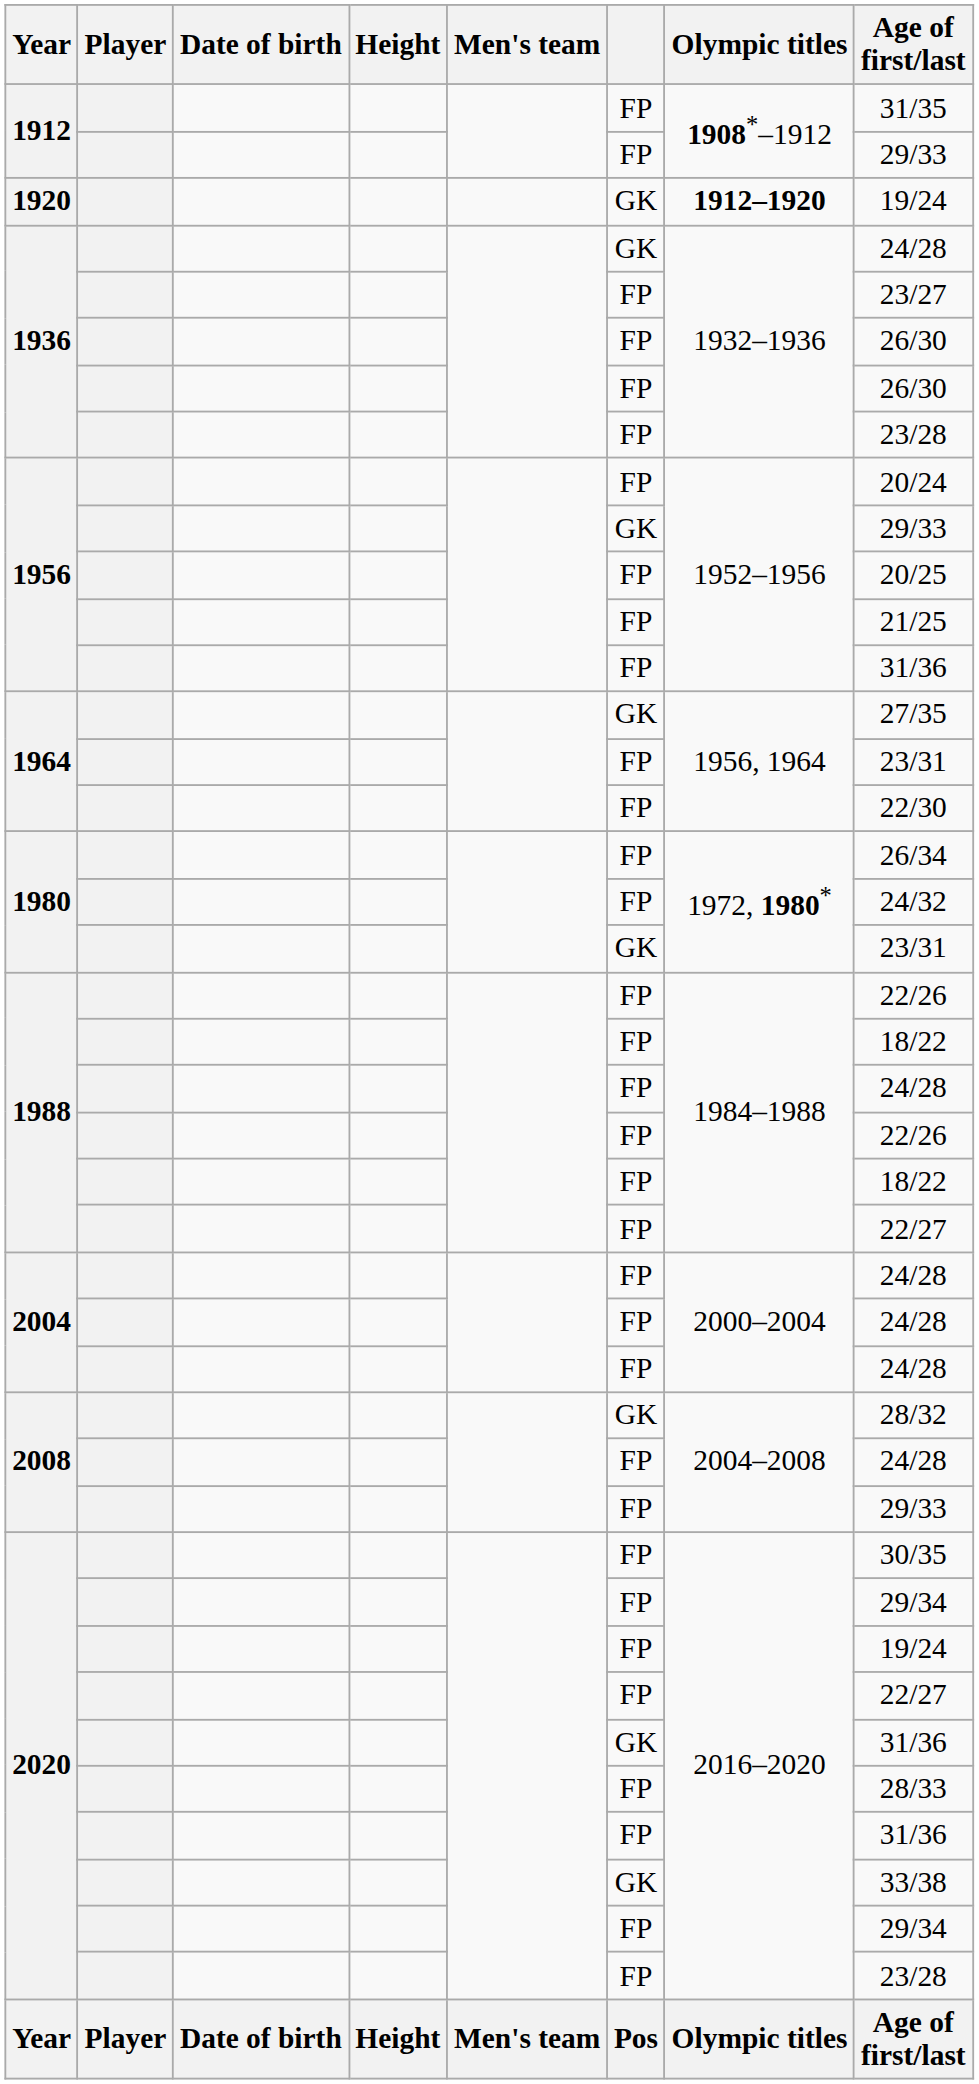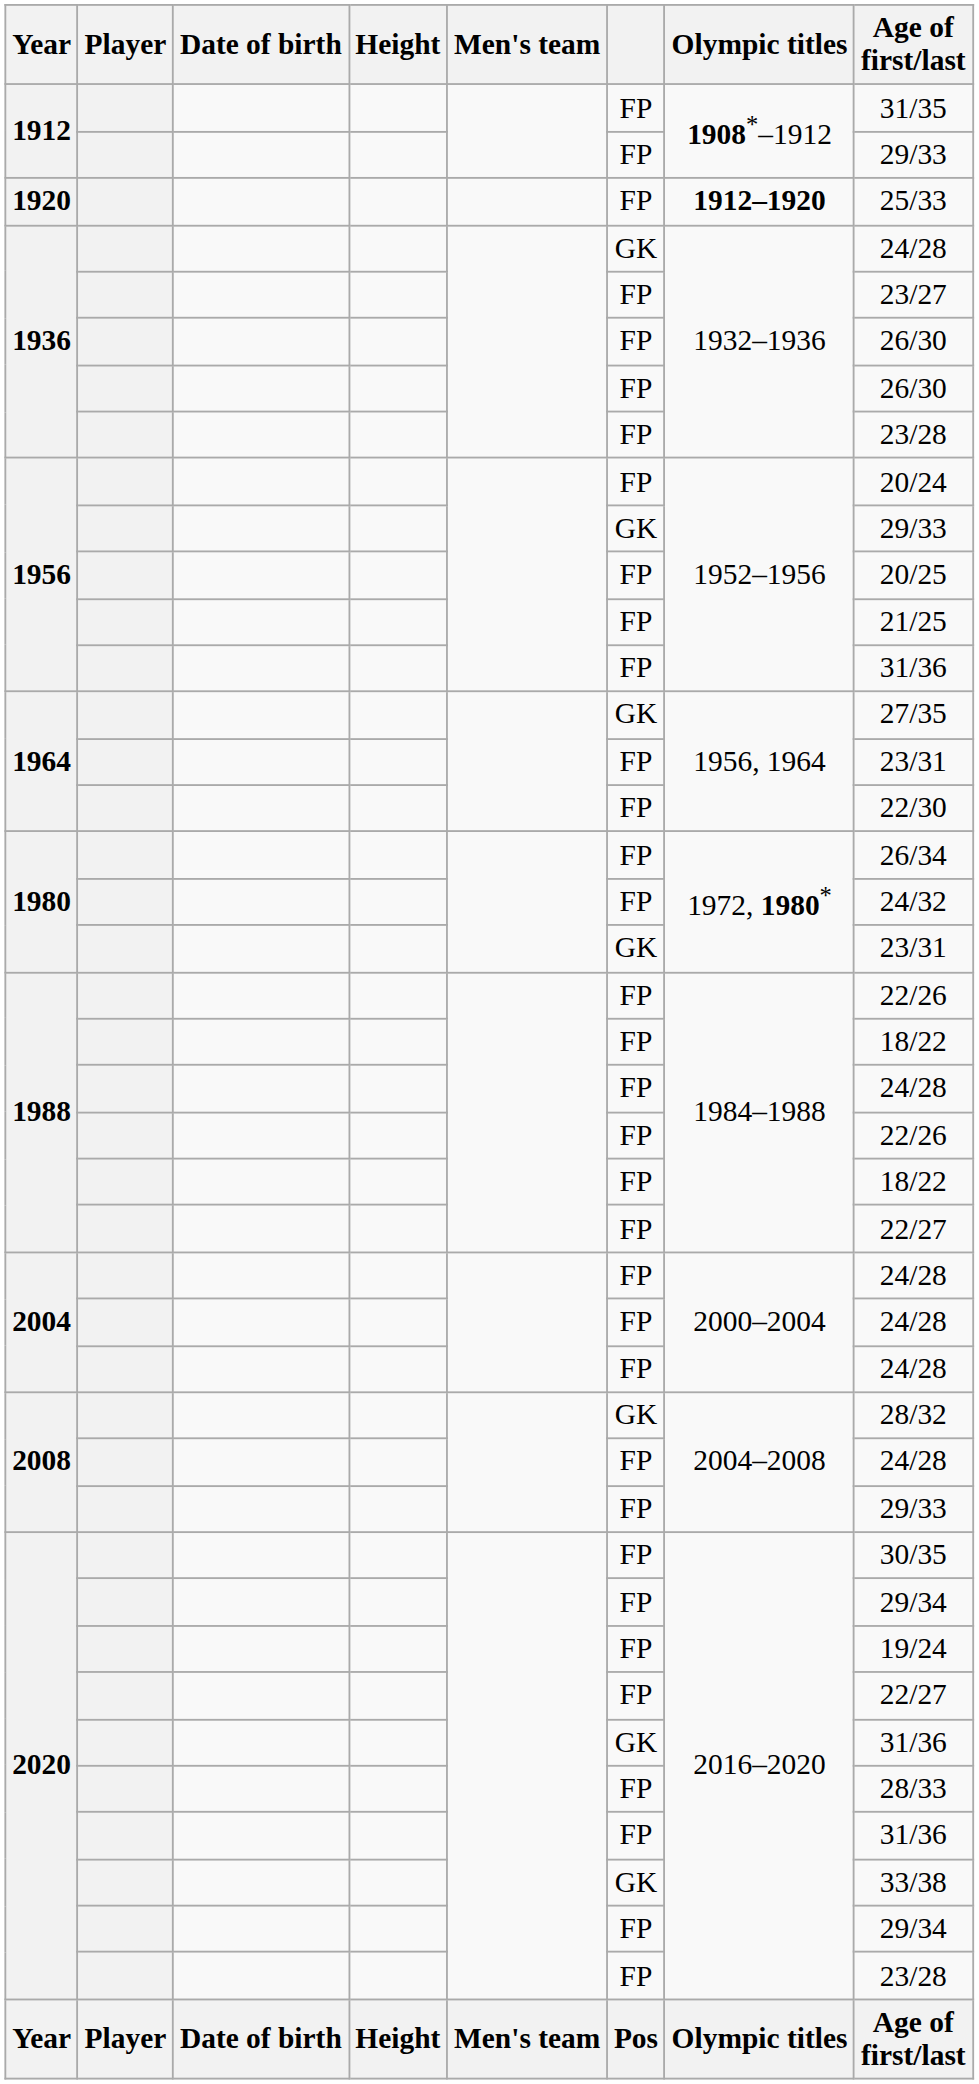 <table class="wikitable sortable plainrowheaders sticky-header" style="text-align: center; margin-left: 1em;">
 <tr>
 <th scope="col">Year</th>
 <th scope="col">Player</th>
 <th scope="col">Date of birth</th>
 <th scope="col">Height</th>
 <th scope="col">Men's team</th>
 <th scope="col"></th>
 <th scope="col">Olympic titles</th>
 <th scope="col">Age of<br>first/last</th>
 </tr>
 <tr>
 <th scope="rowgroup" rowspan="2" style="text-align: center;">1912</th>
 <th scope="row"></th>
 <td style="text-align: right;"></td>
 <td style="text-align: left;"></td>
 <td rowspan="2" style="text-align: left;"></td>
 <td>FP</td>
 <td rowspan="2"><strong>1908</strong><sup>*</sup>–1912</td>
 <td>31/35</td>
 </tr>
 <tr>
 <th scope="row"></th>
 <td style="text-align: right;"></td>
 <td style="text-align: left;"></td>
 <td>FP</td>
 <td>29/33</td>
 </tr>
 <tr>
 <th scope="row" style="text-align: center;">1920</th>
 <th scope="row"></th>
 <td style="text-align: right;"></td>
 <td style="text-align: left;"></td>
 <td style="text-align: left;"></td>
-<td>GK</td>
+<td>FP</td>
 <td><strong>1912–1920</strong></td>
-<td>19/24</td>
+<td>25/33</td>
 </tr>
 <tr>
 <th scope="rowgroup" rowspan="5" style="text-align: center;">1936</th>
 <th scope="row"></th>
 <td style="text-align: right;"></td>
 <td style="text-align: left;"></td>
 <td rowspan="5" style="text-align: left;"></td>
 <td>GK</td>
 <td rowspan="5">1932–1936</td>
 <td>24/28</td>
 </tr>
 <tr>
 <th scope="row"></th>
 <td style="text-align: right;"></td>
 <td style="text-align: left;"></td>
 <td>FP</td>
 <td>23/27</td>
 </tr>
 <tr>
 <th scope="row"></th>
 <td style="text-align: right;"></td>
 <td style="text-align: left;"></td>
 <td>FP</td>
 <td>26/30</td>
 </tr>
 <tr>
 <th scope="row"></th>
 <td style="text-align: right;"></td>
 <td style="text-align: left;"></td>
 <td>FP</td>
 <td>26/30</td>
 </tr>
 <tr>
 <th scope="row"></th>
 <td style="text-align: right;"></td>
 <td style="text-align: left;"></td>
 <td>FP</td>
 <td>23/28</td>
 </tr>
 <tr>
 <th scope="rowgroup" rowspan="5" style="text-align: center;">1956</th>
 <th scope="row"></th>
 <td style="text-align: right;"></td>
 <td style="text-align: left;"></td>
 <td rowspan="5" style="text-align: left;"></td>
 <td>FP</td>
 <td rowspan="5">1952–1956</td>
 <td>20/24</td>
 </tr>
 <tr>
 <th scope="row"></th>
 <td style="text-align: right;"></td>
 <td style="text-align: left;"></td>
 <td>GK</td>
 <td>29/33</td>
 </tr>
 <tr>
 <th scope="row"></th>
 <td style="text-align: right;"></td>
 <td style="text-align: left;"></td>
 <td>FP</td>
 <td>20/25</td>
 </tr>
 <tr>
 <th scope="row"></th>
 <td style="text-align: right;"></td>
 <td style="text-align: left;"></td>
 <td>FP</td>
 <td>21/25</td>
 </tr>
 <tr>
 <th scope="row"></th>
 <td style="text-align: right;"></td>
 <td style="text-align: left;"></td>
 <td>FP</td>
 <td>31/36</td>
 </tr>
 <tr>
 <th scope="rowgroup" rowspan="3" style="text-align: center;">1964</th>
 <th scope="row"></th>
 <td style="text-align: right;"></td>
 <td style="text-align: left;"></td>
 <td rowspan="3" style="text-align: left;"></td>
 <td>GK</td>
 <td rowspan="3">1956, 1964</td>
 <td>27/35</td>
 </tr>
 <tr>
 <th scope="row"></th>
 <td style="text-align: right;"></td>
 <td style="text-align: left;"></td>
 <td>FP</td>
 <td>23/31</td>
 </tr>
 <tr>
 <th scope="row"></th>
 <td style="text-align: right;"></td>
 <td style="text-align: left;"></td>
 <td>FP</td>
 <td>22/30</td>
 </tr>
 <tr>
 <th scope="rowgroup" rowspan="3" style="text-align: center;">1980</th>
 <th scope="row"></th>
 <td style="text-align: right;"></td>
 <td style="text-align: left;"></td>
 <td rowspan="3" style="text-align: left;"></td>
 <td>FP</td>
 <td rowspan="3">1972, <strong>1980</strong><sup>*</sup></td>
 <td>26/34</td>
 </tr>
 <tr>
 <th scope="row"></th>
 <td style="text-align: right;"></td>
 <td style="text-align: left;"></td>
 <td>FP</td>
 <td>24/32</td>
 </tr>
 <tr>
 <th scope="row"></th>
 <td style="text-align: right;"></td>
 <td style="text-align: left;"></td>
 <td>GK</td>
 <td>23/31</td>
 </tr>
 <tr>
 <th scope="rowgroup" rowspan="6" style="text-align: center;">1988</th>
 <th scope="row"></th>
 <td style="text-align: right;"></td>
 <td style="text-align: left;"></td>
 <td rowspan="6" style="text-align: left;"></td>
 <td>FP</td>
 <td rowspan="6">1984–1988</td>
 <td>22/26</td>
 </tr>
 <tr>
 <th scope="row"></th>
 <td style="text-align: right;"></td>
 <td style="text-align: left;"></td>
 <td>FP</td>
 <td>18/22</td>
 </tr>
 <tr>
 <th scope="row"></th>
 <td style="text-align: right;"></td>
 <td style="text-align: left;"></td>
 <td>FP</td>
 <td>24/28</td>
 </tr>
 <tr>
 <th scope="row"></th>
 <td style="text-align: right;"></td>
 <td style="text-align: left;"></td>
 <td>FP</td>
 <td>22/26</td>
 </tr>
 <tr>
 <th scope="row"></th>
 <td style="text-align: right;"></td>
 <td style="text-align: left;"></td>
 <td>FP</td>
 <td>18/22</td>
 </tr>
 <tr>
 <th scope="row"></th>
 <td style="text-align: right;"></td>
 <td style="text-align: left;"></td>
 <td>FP</td>
 <td>22/27</td>
 </tr>
 <tr>
 <th scope="rowgroup" rowspan="3" style="text-align: center;">2004</th>
 <th scope="row"></th>
 <td style="text-align: right;"></td>
 <td style="text-align: left;"></td>
 <td rowspan="3" style="text-align: left;"></td>
 <td>FP</td>
 <td rowspan="3">2000–2004</td>
 <td>24/28</td>
 </tr>
 <tr>
 <th scope="row"></th>
 <td style="text-align: right;"></td>
 <td style="text-align: left;"></td>
 <td>FP</td>
 <td>24/28</td>
 </tr>
 <tr>
 <th scope="row"></th>
 <td style="text-align: right;"></td>
 <td style="text-align: left;"></td>
 <td>FP</td>
 <td>24/28</td>
 </tr>
 <tr>
 <th scope="rowgroup" rowspan="3" style="text-align: center;">2008</th>
 <th scope="row"></th>
 <td style="text-align: right;"></td>
 <td style="text-align: left;"></td>
 <td rowspan="3" style="text-align: left;"></td>
 <td>GK</td>
 <td rowspan="3">2004–2008</td>
 <td>28/32</td>
 </tr>
 <tr>
 <th scope="row"></th>
 <td style="text-align: right;"></td>
 <td style="text-align: left;"></td>
 <td>FP</td>
 <td>24/28</td>
 </tr>
 <tr>
 <th scope="row"></th>
 <td style="text-align: right;"></td>
 <td style="text-align: left;"></td>
 <td>FP</td>
 <td>29/33</td>
 </tr>
 <tr>
 <th scope="rowgroup" rowspan="10" style="text-align: center;">2020</th>
 <th scope="row"></th>
 <td style="text-align: right;"></td>
 <td style="text-align: left;"></td>
 <td rowspan="10" style="text-align: left;"></td>
 <td>FP</td>
 <td rowspan="10">2016–2020</td>
 <td>30/35</td>
 </tr>
 <tr>
 <th scope="row"></th>
 <td style="text-align: right;"></td>
 <td style="text-align: left;"></td>
 <td>FP</td>
 <td>29/34</td>
 </tr>
 <tr>
 <th scope="row"></th>
 <td style="text-align: right;"></td>
 <td style="text-align: left;"></td>
 <td>FP</td>
 <td>19/24</td>
 </tr>
 <tr>
 <th scope="row"></th>
 <td style="text-align: right;"></td>
 <td style="text-align: left;"></td>
 <td>FP</td>
 <td>22/27</td>
 </tr>
 <tr>
 <th scope="row"></th>
 <td style="text-align: right;"></td>
 <td style="text-align: left;"></td>
 <td>GK</td>
 <td>31/36</td>
 </tr>
 <tr>
 <th scope="row"></th>
 <td style="text-align: right;"></td>
 <td style="text-align: left;"></td>
 <td>FP</td>
 <td>28/33</td>
 </tr>
 <tr>
 <th scope="row"></th>
 <td style="text-align: right;"></td>
 <td style="text-align: left;"></td>
 <td>FP</td>
 <td>31/36</td>
 </tr>
 <tr>
 <th scope="row"></th>
 <td style="text-align: right;"></td>
 <td style="text-align: left;"></td>
 <td>GK</td>
 <td>33/38</td>
 </tr>
 <tr>
 <th scope="row"></th>
 <td style="text-align: right;"></td>
 <td style="text-align: left;"></td>
 <td>FP</td>
 <td>29/34</td>
 </tr>
 <tr>
 <th scope="row"></th>
 <td style="text-align: right;"></td>
 <td style="text-align: left;"></td>
 <td>FP</td>
 <td>23/28</td>
 </tr>
 <tr>
 <th>Year</th>
 <th>Player</th>
 <th>Date of birth</th>
 <th>Height</th>
 <th>Men's team</th>
 <th>Pos</th>
 <th>Olympic titles</th>
 <th>Age of<br>first/last</th>
 </tr>
 </table>
